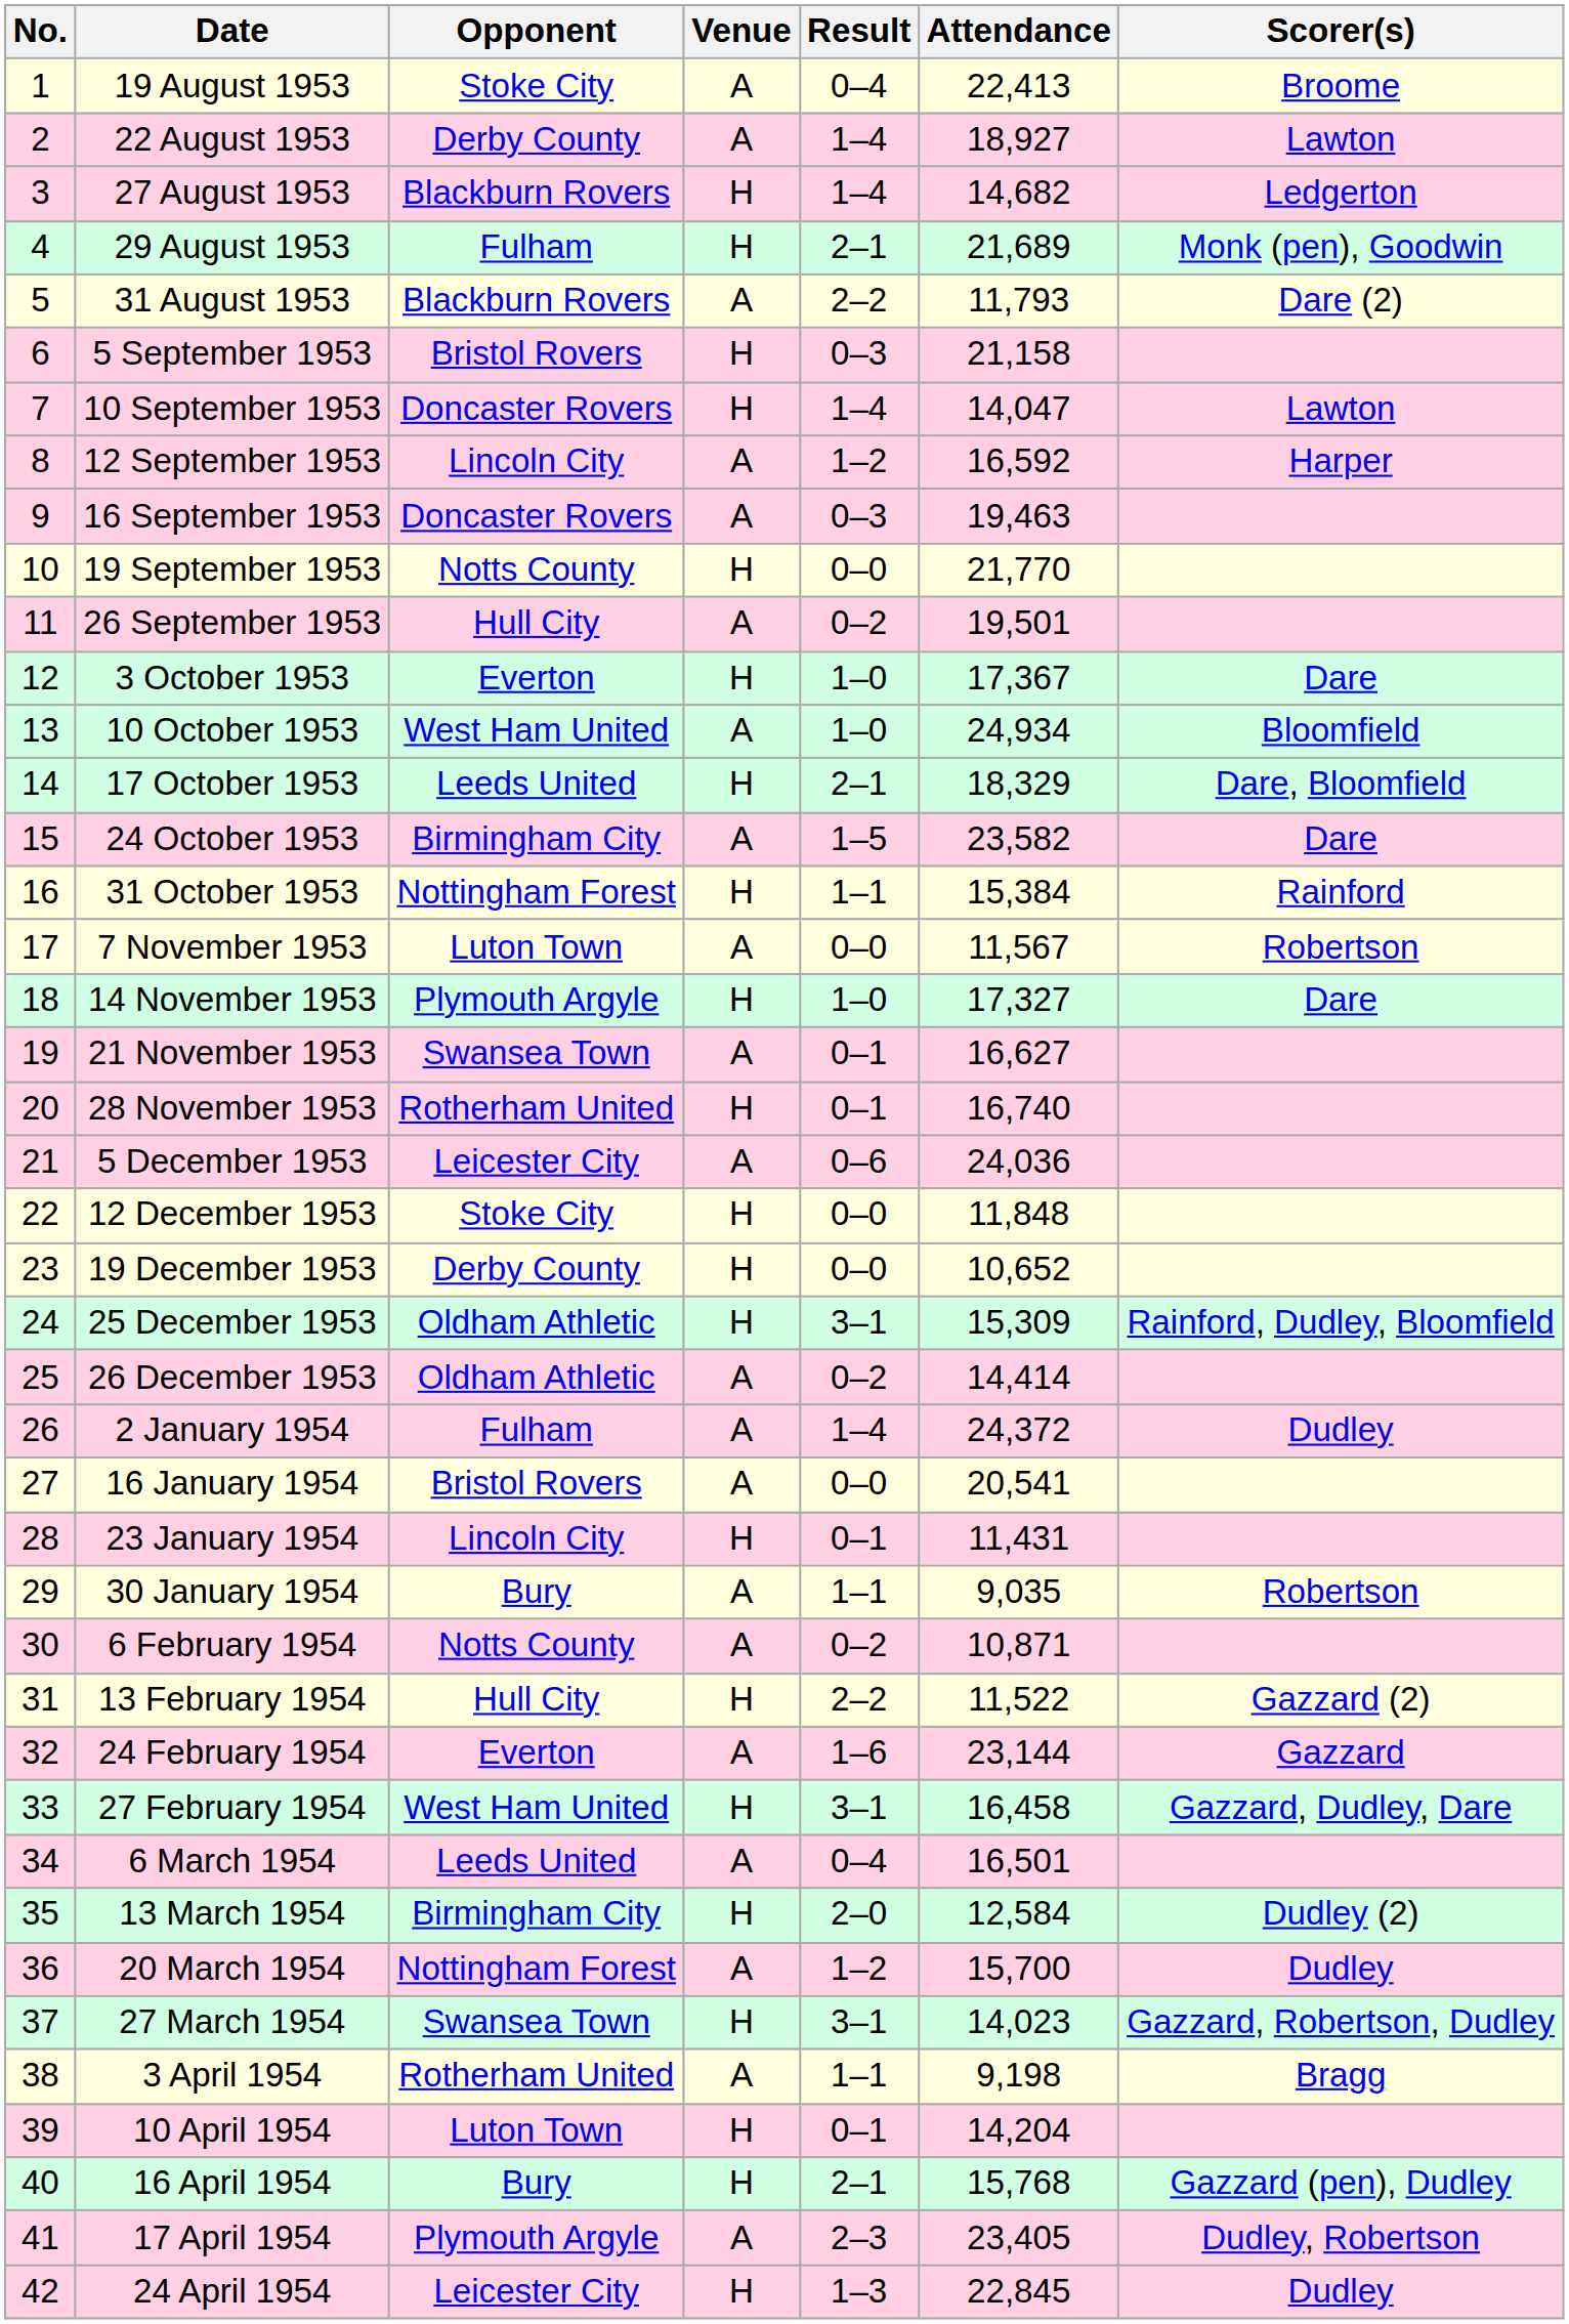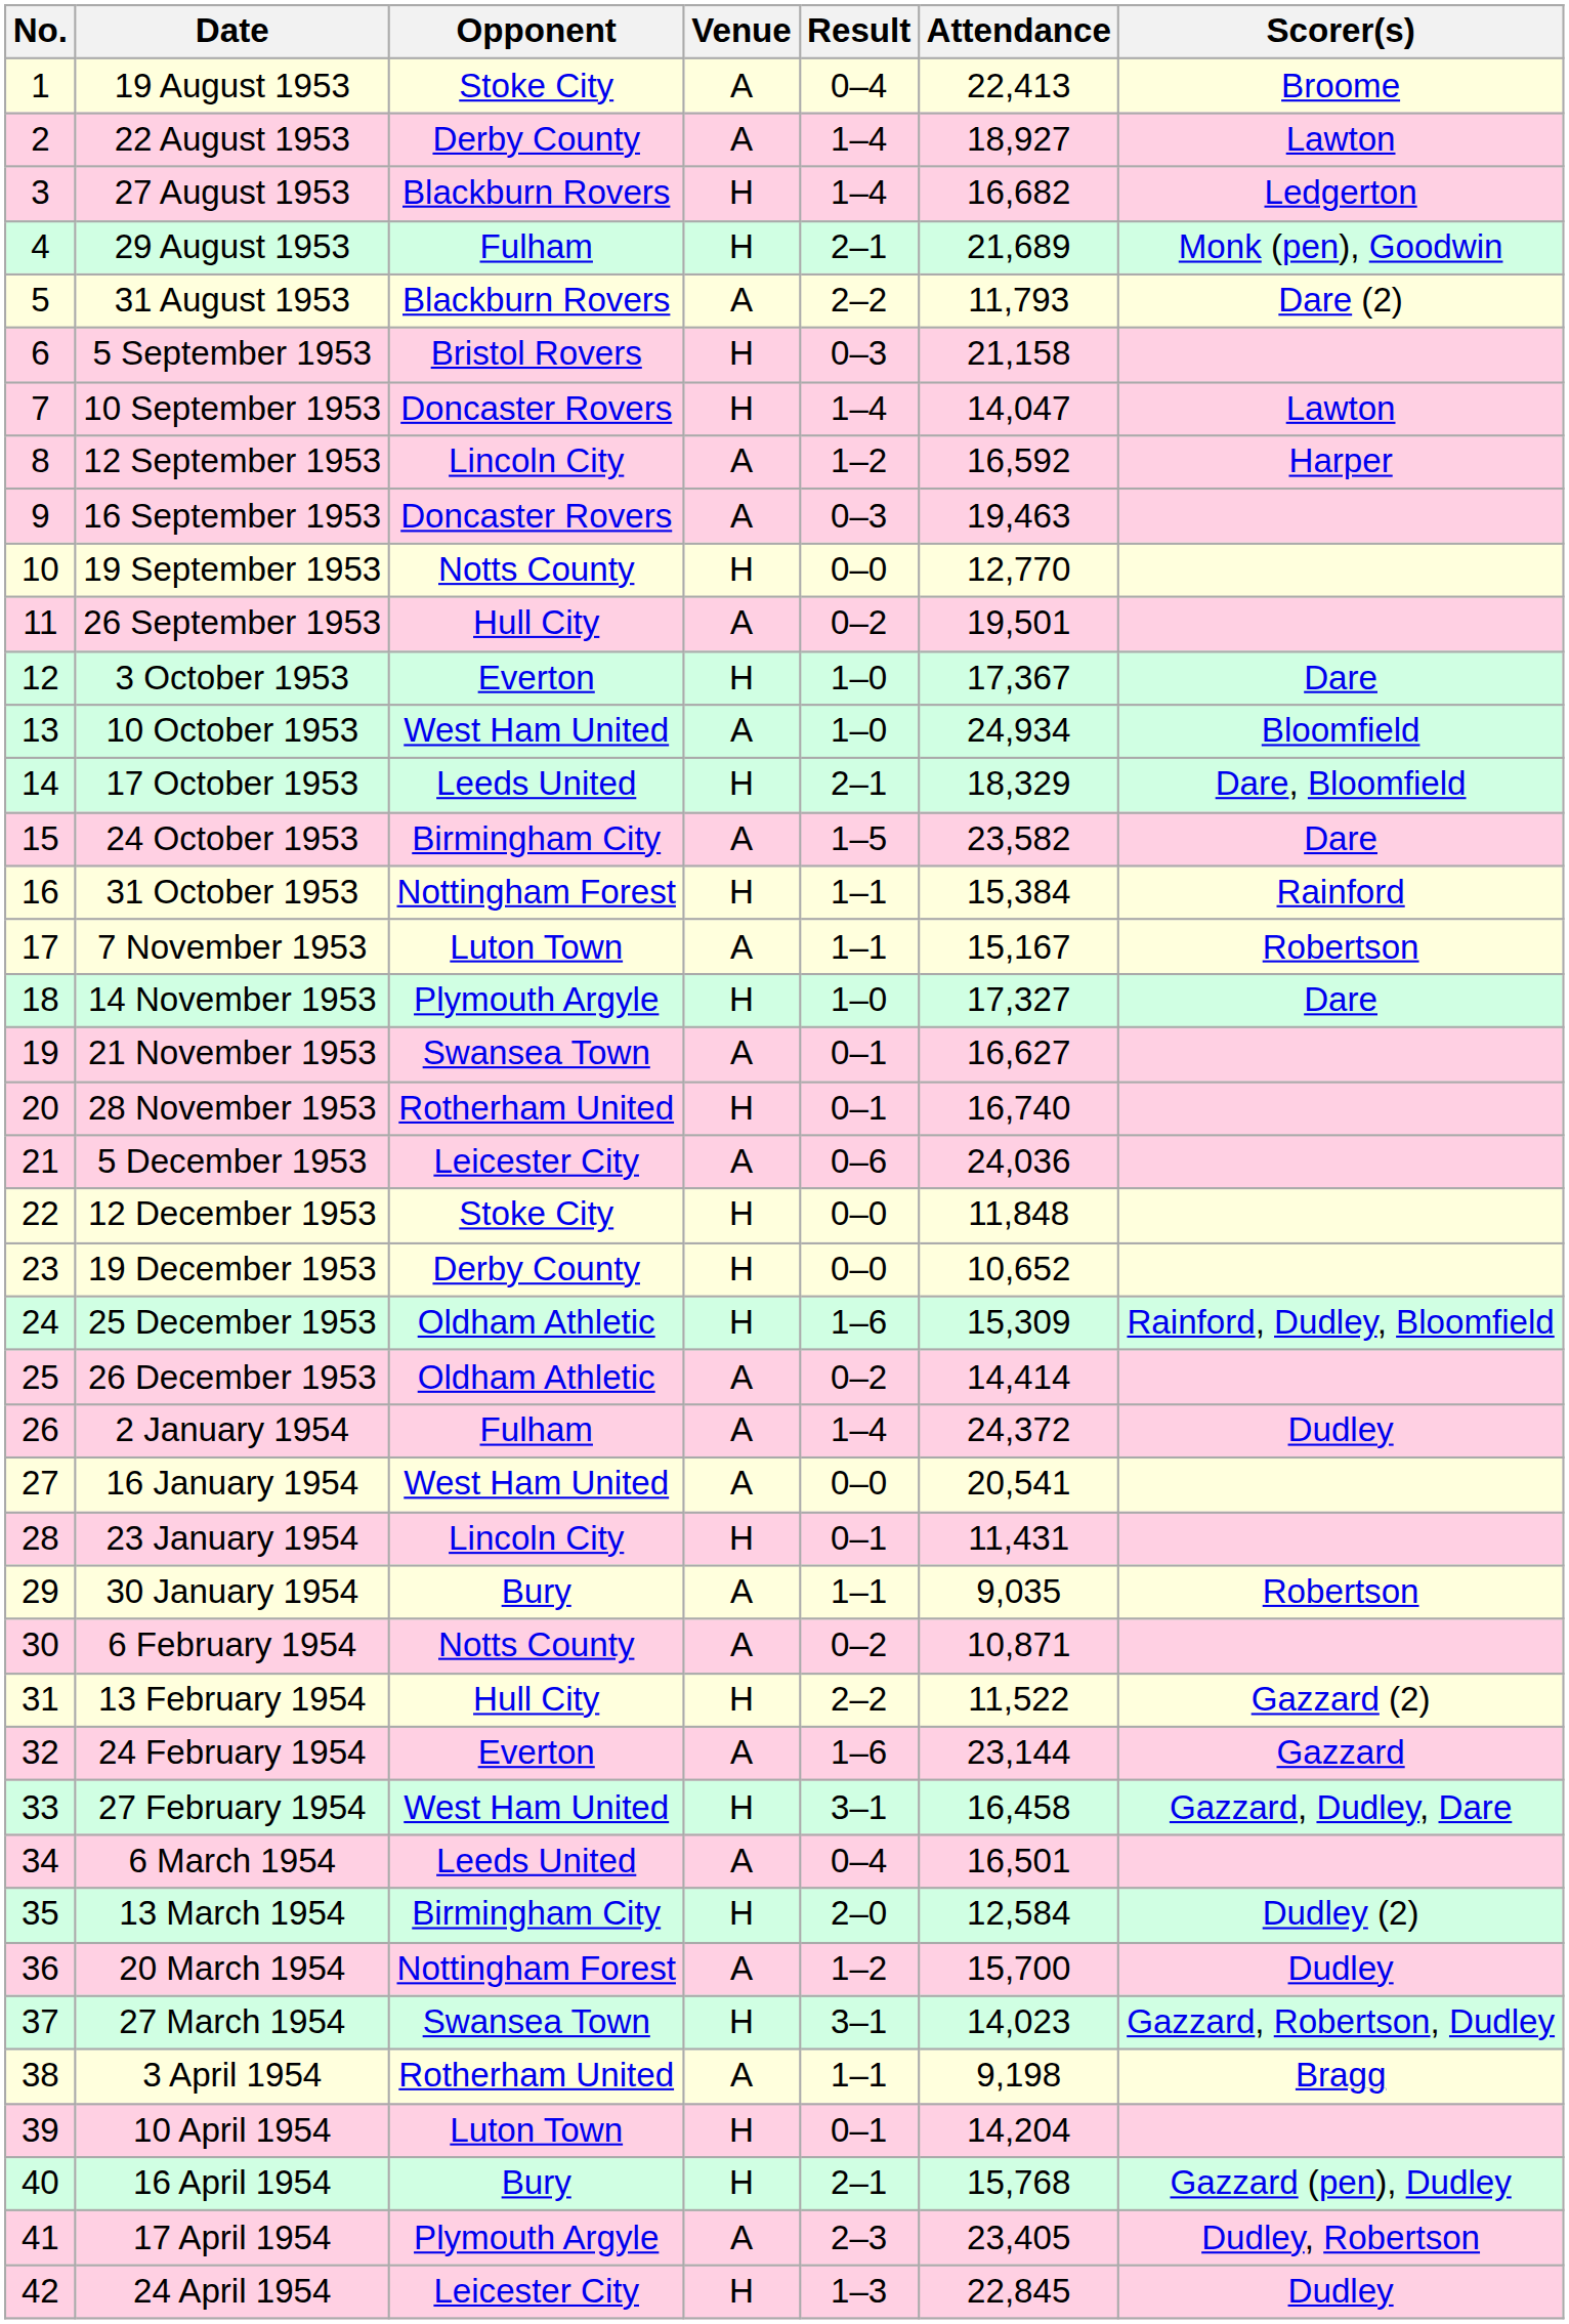 <table class="wikitable sortable" style="text-align:center;">
 <tr>
 <th>No.</th>
 <th>Date</th>
 <th>Opponent</th>
 <th>Venue</th>
 <th>Result</th>
 <th>Attendance</th>
 <th>Scorer(s)</th>
 </tr>
 <tr style="background:#ffd;">
 <td>1</td>
 <td>19 August 1953</td>
 <td><a href='#'>Stoke City</a></td>
 <td>A</td>
 <td>0–4</td>
 <td>22,413</td>
 <td><a href='#'>Broome</a></td>
 </tr>
 <tr style="background:#ffd0e3;">
 <td>2</td>
 <td>22 August 1953</td>
 <td><a href='#'>Derby County</a></td>
 <td>A</td>
 <td>1–4</td>
 <td>18,927</td>
 <td><a href='#'>Lawton</a></td>
 </tr>
 <tr style="background:#ffd0e3;">
 <td>3</td>
 <td>27 August 1953</td>
 <td><a href='#'>Blackburn Rovers</a></td>
 <td>H</td>
 <td>1–4</td>
-<td>14,682</td>
+<td>16,682</td>
 <td><a href='#'>Ledgerton</a></td>
 </tr>
 <tr style="background:#d0ffe3;">
 <td>4</td>
 <td>29 August 1953</td>
 <td><a href='#'>Fulham</a></td>
 <td>H</td>
 <td>2–1</td>
 <td>21,689</td>
 <td><a href='#'>Monk</a> (<a href='#'>pen</a>), <a href='#'>Goodwin</a></td>
 </tr>
 <tr style="background:#ffd;">
 <td>5</td>
 <td>31 August 1953</td>
 <td><a href='#'>Blackburn Rovers</a></td>
 <td>A</td>
 <td>2–2</td>
 <td>11,793</td>
 <td><a href='#'>Dare</a> (2)</td>
 </tr>
 <tr style="background:#ffd0e3;">
 <td>6</td>
 <td>5 September 1953</td>
 <td><a href='#'>Bristol Rovers</a></td>
 <td>H</td>
 <td>0–3</td>
 <td>21,158</td>
 <td></td>
 </tr>
 <tr style="background:#ffd0e3;">
 <td>7</td>
 <td>10 September 1953</td>
 <td><a href='#'>Doncaster Rovers</a></td>
 <td>H</td>
 <td>1–4</td>
 <td>14,047</td>
 <td><a href='#'>Lawton</a></td>
 </tr>
 <tr style="background:#ffd0e3;">
 <td>8</td>
 <td>12 September 1953</td>
 <td><a href='#'>Lincoln City</a></td>
 <td>A</td>
 <td>1–2</td>
 <td>16,592</td>
 <td><a href='#'>Harper</a></td>
 </tr>
 <tr style="background:#ffd0e3;">
 <td>9</td>
 <td>16 September 1953</td>
 <td><a href='#'>Doncaster Rovers</a></td>
 <td>A</td>
 <td>0–3</td>
 <td>19,463</td>
 <td></td>
 </tr>
 <tr style="background:#ffd;">
 <td>10</td>
 <td>19 September 1953</td>
 <td><a href='#'>Notts County</a></td>
 <td>H</td>
 <td>0–0</td>
-<td>21,770</td>
+<td>12,770</td>
 <td></td>
 </tr>
 <tr style="background:#ffd0e3;">
 <td>11</td>
 <td>26 September 1953</td>
 <td><a href='#'>Hull City</a></td>
 <td>A</td>
 <td>0–2</td>
 <td>19,501</td>
 <td></td>
 </tr>
 <tr style="background:#d0ffe3;">
 <td>12</td>
 <td>3 October 1953</td>
 <td><a href='#'>Everton</a></td>
 <td>H</td>
 <td>1–0</td>
 <td>17,367</td>
 <td><a href='#'>Dare</a></td>
 </tr>
 <tr style="background:#d0ffe3;">
 <td>13</td>
 <td>10 October 1953</td>
 <td><a href='#'>West Ham United</a></td>
 <td>A</td>
 <td>1–0</td>
 <td>24,934</td>
 <td><a href='#'>Bloomfield</a></td>
 </tr>
 <tr style="background:#d0ffe3;">
 <td>14</td>
 <td>17 October 1953</td>
 <td><a href='#'>Leeds United</a></td>
 <td>H</td>
 <td>2–1</td>
 <td>18,329</td>
 <td><a href='#'>Dare</a>, <a href='#'>Bloomfield</a></td>
 </tr>
 <tr style="background:#ffd0e3;">
 <td>15</td>
 <td>24 October 1953</td>
 <td><a href='#'>Birmingham City</a></td>
 <td>A</td>
 <td>1–5</td>
 <td>23,582</td>
 <td><a href='#'>Dare</a></td>
 </tr>
 <tr style="background:#ffd;">
 <td>16</td>
 <td>31 October 1953</td>
 <td><a href='#'>Nottingham Forest</a></td>
 <td>H</td>
 <td>1–1</td>
 <td>15,384</td>
 <td><a href='#'>Rainford</a></td>
 </tr>
 <tr style="background:#ffd;">
 <td>17</td>
 <td>7 November 1953</td>
 <td><a href='#'>Luton Town</a></td>
 <td>A</td>
-<td>0–0</td>
-<td>11,567</td>
+<td>1–1</td>
+<td>15,167</td>
 <td><a href='#'>Robertson</a></td>
 </tr>
 <tr style="background:#d0ffe3;">
 <td>18</td>
 <td>14 November 1953</td>
 <td><a href='#'>Plymouth Argyle</a></td>
 <td>H</td>
 <td>1–0</td>
 <td>17,327</td>
 <td><a href='#'>Dare</a></td>
 </tr>
 <tr style="background:#ffd0e3;">
 <td>19</td>
 <td>21 November 1953</td>
 <td><a href='#'>Swansea Town</a></td>
 <td>A</td>
 <td>0–1</td>
 <td>16,627</td>
 <td></td>
 </tr>
 <tr style="background:#ffd0e3;">
 <td>20</td>
 <td>28 November 1953</td>
 <td><a href='#'>Rotherham United</a></td>
 <td>H</td>
 <td>0–1</td>
 <td>16,740</td>
 <td></td>
 </tr>
 <tr style="background:#ffd0e3;">
 <td>21</td>
 <td>5 December 1953</td>
 <td><a href='#'>Leicester City</a></td>
 <td>A</td>
 <td>0–6</td>
 <td>24,036</td>
 <td></td>
 </tr>
 <tr style="background:#ffd;">
 <td>22</td>
 <td>12 December 1953</td>
 <td><a href='#'>Stoke City</a></td>
 <td>H</td>
 <td>0–0</td>
 <td>11,848</td>
 <td></td>
 </tr>
 <tr style="background:#ffd;">
 <td>23</td>
 <td>19 December 1953</td>
 <td><a href='#'>Derby County</a></td>
 <td>H</td>
 <td>0–0</td>
 <td>10,652</td>
 <td></td>
 </tr>
 <tr style="background:#d0ffe3;">
 <td>24</td>
 <td>25 December 1953</td>
 <td><a href='#'>Oldham Athletic</a></td>
 <td>H</td>
-<td>3–1</td>
+<td>1–6</td>
 <td>15,309</td>
 <td><a href='#'>Rainford</a>, <a href='#'>Dudley</a>, <a href='#'>Bloomfield</a></td>
 </tr>
 <tr style="background:#ffd0e3;">
 <td>25</td>
 <td>26 December 1953</td>
 <td><a href='#'>Oldham Athletic</a></td>
 <td>A</td>
 <td>0–2</td>
 <td>14,414</td>
 <td></td>
 </tr>
 <tr style="background:#ffd0e3;">
 <td>26</td>
 <td>2 January 1954</td>
 <td><a href='#'>Fulham</a></td>
 <td>A</td>
 <td>1–4</td>
 <td>24,372</td>
 <td><a href='#'>Dudley</a></td>
 </tr>
 <tr style="background:#ffd;">
 <td>27</td>
 <td>16 January 1954</td>
-<td><a href='#'>Bristol Rovers</a></td>
+<td><a href='#'>West Ham United</a></td>
 <td>A</td>
 <td>0–0</td>
 <td>20,541</td>
 <td></td>
 </tr>
 <tr style="background:#ffd0e3;">
 <td>28</td>
 <td>23 January 1954</td>
 <td><a href='#'>Lincoln City</a></td>
 <td>H</td>
 <td>0–1</td>
 <td>11,431</td>
 <td></td>
 </tr>
 <tr style="background:#ffd;">
 <td>29</td>
 <td>30 January 1954</td>
 <td><a href='#'>Bury</a></td>
 <td>A</td>
 <td>1–1</td>
 <td>9,035</td>
 <td><a href='#'>Robertson</a></td>
 </tr>
 <tr style="background:#ffd0e3;">
 <td>30</td>
 <td>6 February 1954</td>
 <td><a href='#'>Notts County</a></td>
 <td>A</td>
 <td>0–2</td>
 <td>10,871</td>
 <td></td>
 </tr>
 <tr style="background:#ffd;">
 <td>31</td>
 <td>13 February 1954</td>
 <td><a href='#'>Hull City</a></td>
 <td>H</td>
 <td>2–2</td>
 <td>11,522</td>
 <td><a href='#'>Gazzard</a> (2)</td>
 </tr>
 <tr style="background:#ffd0e3;">
 <td>32</td>
 <td>24 February 1954</td>
 <td><a href='#'>Everton</a></td>
 <td>A</td>
 <td>1–6</td>
 <td>23,144</td>
 <td><a href='#'>Gazzard</a></td>
 </tr>
 <tr style="background:#d0ffe3;">
 <td>33</td>
 <td>27 February 1954</td>
 <td><a href='#'>West Ham United</a></td>
 <td>H</td>
 <td>3–1</td>
 <td>16,458</td>
 <td><a href='#'>Gazzard</a>, <a href='#'>Dudley</a>, <a href='#'>Dare</a></td>
 </tr>
 <tr style="background:#ffd0e3;">
 <td>34</td>
 <td>6 March 1954</td>
 <td><a href='#'>Leeds United</a></td>
 <td>A</td>
 <td>0–4</td>
 <td>16,501</td>
 <td></td>
 </tr>
 <tr style="background:#d0ffe3;">
 <td>35</td>
 <td>13 March 1954</td>
 <td><a href='#'>Birmingham City</a></td>
 <td>H</td>
 <td>2–0</td>
 <td>12,584</td>
 <td><a href='#'>Dudley</a> (2)</td>
 </tr>
 <tr style="background:#ffd0e3;">
 <td>36</td>
 <td>20 March 1954</td>
 <td><a href='#'>Nottingham Forest</a></td>
 <td>A</td>
 <td>1–2</td>
 <td>15,700</td>
 <td><a href='#'>Dudley</a></td>
 </tr>
 <tr style="background:#d0ffe3;">
 <td>37</td>
 <td>27 March 1954</td>
 <td><a href='#'>Swansea Town</a></td>
 <td>H</td>
 <td>3–1</td>
 <td>14,023</td>
 <td><a href='#'>Gazzard</a>, <a href='#'>Robertson</a>, <a href='#'>Dudley</a></td>
 </tr>
 <tr style="background:#ffd;">
 <td>38</td>
 <td>3 April 1954</td>
 <td><a href='#'>Rotherham United</a></td>
 <td>A</td>
 <td>1–1</td>
 <td>9,198</td>
 <td><a href='#'>Bragg</a></td>
 </tr>
 <tr style="background:#ffd0e3;">
 <td>39</td>
 <td>10 April 1954</td>
 <td><a href='#'>Luton Town</a></td>
 <td>H</td>
 <td>0–1</td>
 <td>14,204</td>
 <td></td>
 </tr>
 <tr style="background:#d0ffe3;">
 <td>40</td>
 <td>16 April 1954</td>
 <td><a href='#'>Bury</a></td>
 <td>H</td>
 <td>2–1</td>
 <td>15,768</td>
 <td><a href='#'>Gazzard</a> (<a href='#'>pen</a>), <a href='#'>Dudley</a></td>
 </tr>
 <tr style="background:#ffd0e3;">
 <td>41</td>
 <td>17 April 1954</td>
 <td><a href='#'>Plymouth Argyle</a></td>
 <td>A</td>
 <td>2–3</td>
 <td>23,405</td>
 <td><a href='#'>Dudley</a>, <a href='#'>Robertson</a></td>
 </tr>
 <tr style="background:#ffd0e3;">
 <td>42</td>
 <td>24 April 1954</td>
 <td><a href='#'>Leicester City</a></td>
 <td>H</td>
 <td>1–3</td>
 <td>22,845</td>
 <td><a href='#'>Dudley</a></td>
 </tr>
 </table>
